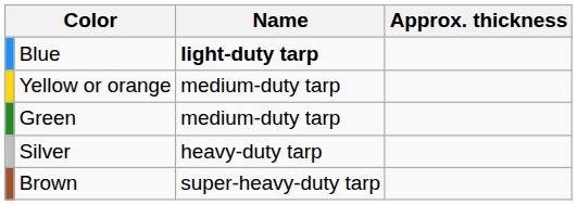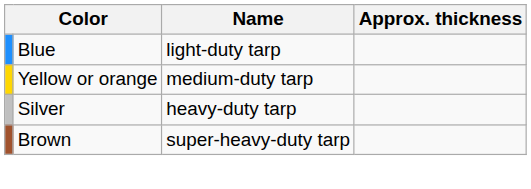 <table class=wikitable>
 <tr>
 <th colspan=2>Color</th>
 <th>Name</th>
 <th>Approx. thickness</th>
 </tr>
 <tr>
 <td style="background:dodgerblue"></td>
 <td>Blue</td>
-<td><strong>light-duty tarp</strong></td>
+<td>light-duty tarp</td>
 <td></td>
 </tr>
 <tr>
 <td style="background:gold"></td>
 <td>Yellow or orange</td>
-<td>medium-duty tarp</td>
-<td></td>
-</tr>
-<tr>
-<td style="background:forestgreen"></td>
-<td>Green</td>
 <td>medium-duty tarp</td>
 <td></td>
 </tr>
 <tr>
 <td style="background:silver"></td>
 <td>Silver</td>
 <td>heavy-duty tarp</td>
 <td></td>
 </tr>
 <tr>
 <td style="background:sienna"></td>
 <td>Brown</td>
 <td>super-heavy-duty tarp</td>
 <td></td>
 </tr>
 </table>
